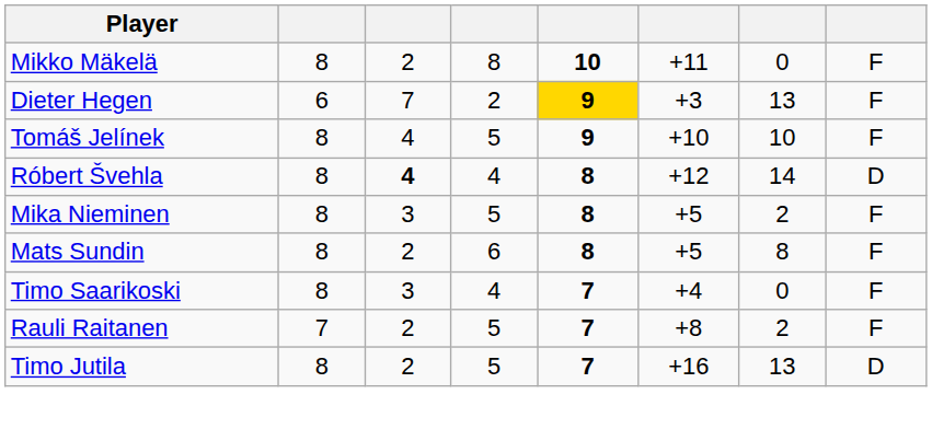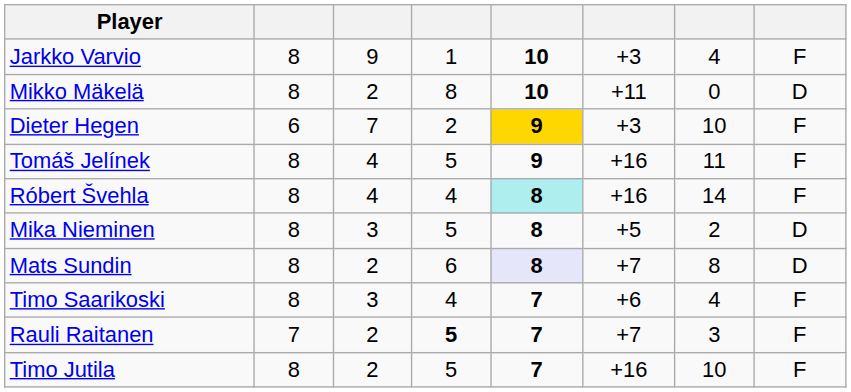 <table class="wikitable sortable" style="text-align:center;">
 <tr>
 <th style="width:175px;">Player</th>
 <th style="width:50px;"></th>
 <th style="width:50px;"></th>
 <th style="width:50px;"></th>
 <th style="width:60px;"></th>
 <th style="width:60px;"></th>
 <th style="width:50px;"></th>
 <th style="width:60px;"></th>
 </tr>
 <tr>
+<td style="text-align:left;"> <a href='#'>Jarkko Varvio</a></td>
+<td>8</td>
+<td>9</td>
+<td>1</td>
+<td><strong>10</strong></td>
+<td>+3</td>
+<td>4</td>
+<td>F</td>
+</tr>
+<tr>
 <td style="text-align:left;"> <a href='#'>Mikko Mäkelä</a></td>
 <td>8</td>
 <td>2</td>
 <td>8</td>
 <td><strong>10</strong></td>
 <td>+11</td>
 <td>0</td>
-<td>F</td>
+<td>D</td>
 </tr>
 <tr>
 <td style="text-align:left;"> <a href='#'>Dieter Hegen</a></td>
 <td>6</td>
 <td>7</td>
 <td>2</td>
 <td style="background: gold;"><strong>9</strong></td>
 <td>+3</td>
-<td>13</td>
+<td>10</td>
 <td>F</td>
 </tr>
 <tr>
 <td style="text-align:left;"> <a href='#'>Tomáš Jelínek</a></td>
 <td>8</td>
 <td>4</td>
 <td>5</td>
 <td><strong>9</strong></td>
-<td>+10</td>
-<td>10</td>
+<td>+16</td>
+<td>11</td>
 <td>F</td>
 </tr>
 <tr>
 <td style="text-align:left;"> <a href='#'>Róbert Švehla</a></td>
 <td>8</td>
-<td><strong>4</strong></td>
 <td>4</td>
-<td><strong>8</strong></td>
-<td>+12</td>
+<td>4</td>
+<td style="background: paleturquoise;"><strong>8</strong></td>
+<td>+16</td>
 <td>14</td>
-<td>D</td>
+<td>F</td>
 </tr>
 <tr>
 <td style="text-align:left;"> <a href='#'>Mika Nieminen</a></td>
 <td>8</td>
 <td>3</td>
 <td>5</td>
 <td><strong>8</strong></td>
 <td>+5</td>
 <td>2</td>
-<td>F</td>
+<td>D</td>
 </tr>
 <tr>
 <td style="text-align:left;"> <a href='#'>Mats Sundin</a></td>
 <td>8</td>
 <td>2</td>
 <td>6</td>
-<td><strong>8</strong></td>
-<td>+5</td>
+<td style="background: lavender;"><strong>8</strong></td>
+<td>+7</td>
 <td>8</td>
-<td>F</td>
+<td>D</td>
 </tr>
 <tr>
 <td style="text-align:left;"> <a href='#'>Timo Saarikoski</a></td>
 <td>8</td>
 <td>3</td>
 <td>4</td>
 <td><strong>7</strong></td>
-<td>+4</td>
-<td>0</td>
+<td>+6</td>
+<td>4</td>
 <td>F</td>
 </tr>
 <tr>
 <td style="text-align:left;"> <a href='#'>Rauli Raitanen</a></td>
 <td>7</td>
 <td>2</td>
-<td>5</td>
+<td><strong>5</strong></td>
 <td><strong>7</strong></td>
-<td>+8</td>
-<td>2</td>
+<td>+7</td>
+<td>3</td>
 <td>F</td>
 </tr>
 <tr>
 <td style="text-align:left;"> <a href='#'>Timo Jutila</a></td>
 <td>8</td>
 <td>2</td>
 <td>5</td>
 <td><strong>7</strong></td>
 <td>+16</td>
-<td>13</td>
-<td>D</td>
+<td>10</td>
+<td>F</td>
 </tr>
 </table>
